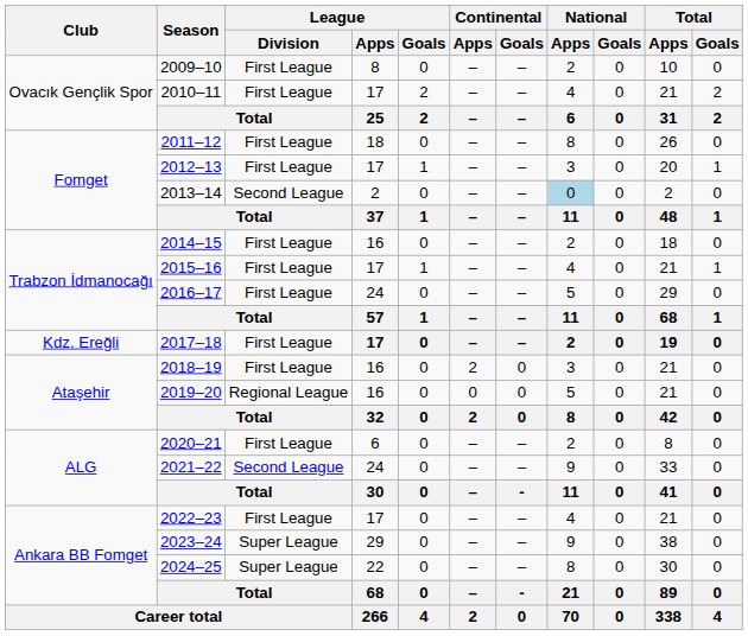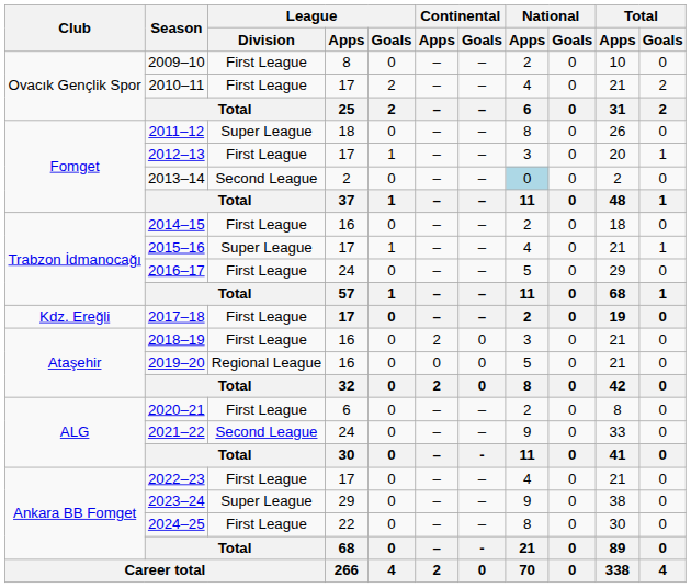 <table class="wikitable" style="text-align: center;">
 <tr>
 <th rowspan="2">Club</th>
 <th rowspan="2">Season</th>
 <th colspan="3">League</th>
 <th colspan="2">Continental</th>
 <th colspan="2">National</th>
 <th colspan="2">Total</th>
 </tr>
 <tr>
 <th>Division</th>
 <th>Apps</th>
 <th>Goals</th>
 <th>Apps</th>
 <th>Goals</th>
 <th>Apps</th>
 <th>Goals</th>
 <th>Apps</th>
 <th>Goals</th>
 </tr>
 <tr>
 <td rowspan=3>Ovacık Gençlik Spor</td>
 <td>2009–10</td>
 <td>First League</td>
 <td>8</td>
 <td>0</td>
 <td>–</td>
 <td>–</td>
 <td>2</td>
 <td>0</td>
 <td>10</td>
 <td>0</td>
 </tr>
 <tr>
 <td>2010–11</td>
 <td>First League</td>
 <td>17</td>
 <td>2</td>
 <td>–</td>
 <td>–</td>
 <td>4</td>
 <td>0</td>
 <td>21</td>
 <td>2</td>
 </tr>
 <tr>
 <th colspan="2">Total</th>
 <th>25</th>
 <th>2</th>
 <th>–</th>
 <th>–</th>
 <th>6</th>
 <th>0</th>
 <th>31</th>
 <th>2</th>
 </tr>
 <tr>
 <td rowspan=4><a href='#'>Fomget</a></td>
 <td><a href='#'>2011–12</a></td>
-<td>First League</td>
+<td>Super League</td>
 <td>18</td>
 <td>0</td>
 <td>–</td>
 <td>–</td>
 <td>8</td>
 <td>0</td>
 <td>26</td>
 <td>0</td>
 </tr>
 <tr>
 <td><a href='#'>2012–13</a></td>
 <td>First League</td>
 <td>17</td>
 <td>1</td>
 <td>–</td>
 <td>–</td>
 <td>3</td>
 <td>0</td>
 <td>20</td>
 <td>1</td>
 </tr>
 <tr>
 <td>2013–14</td>
 <td>Second League</td>
 <td>2</td>
 <td>0</td>
 <td>–</td>
 <td>–</td>
 <td style="background: lightblue;">0</td>
 <td>0</td>
 <td>2</td>
 <td>0</td>
 </tr>
 <tr>
 <th colspan=2>Total</th>
 <th>37</th>
 <th>1</th>
 <th>–</th>
 <th>–</th>
 <th>11</th>
 <th>0</th>
 <th>48</th>
 <th>1</th>
 </tr>
 <tr>
 <td rowspan=4><a href='#'>Trabzon İdmanocağı</a></td>
 <td><a href='#'>2014–15</a></td>
 <td>First League</td>
 <td>16</td>
 <td>0</td>
 <td>–</td>
 <td>–</td>
 <td>2</td>
 <td>0</td>
 <td>18</td>
 <td>0</td>
 </tr>
 <tr>
 <td><a href='#'>2015–16</a></td>
-<td>First League</td>
+<td>Super League</td>
 <td>17</td>
 <td>1</td>
 <td>–</td>
 <td>–</td>
 <td>4</td>
 <td>0</td>
 <td>21</td>
 <td>1</td>
 </tr>
 <tr>
 <td><a href='#'>2016–17</a></td>
 <td>First League</td>
 <td>24</td>
 <td>0</td>
 <td>–</td>
 <td>–</td>
 <td>5</td>
 <td>0</td>
 <td>29</td>
 <td>0</td>
 </tr>
 <tr>
 <th colspan=2>Total</th>
 <th>57</th>
 <th>1</th>
 <th>–</th>
 <th>–</th>
 <th>11</th>
 <th>0</th>
 <th>68</th>
 <th>1</th>
 </tr>
 <tr>
 <td><a href='#'>Kdz. Ereğli</a></td>
 <td><a href='#'>2017–18</a></td>
 <td>First League</td>
 <th>17</th>
 <th>0</th>
 <th>–</th>
 <th>–</th>
 <th>2</th>
 <th>0</th>
 <th>19</th>
 <th>0</th>
 </tr>
 <tr>
 <td rowspan=3><a href='#'>Ataşehir</a></td>
 <td><a href='#'>2018–19</a></td>
 <td>First League</td>
 <td>16</td>
 <td>0</td>
 <td>2</td>
 <td>0</td>
 <td>3</td>
 <td>0</td>
 <td>21</td>
 <td>0</td>
 </tr>
 <tr>
 <td><a href='#'>2019–20</a></td>
 <td>Regional League</td>
 <td>16</td>
 <td>0</td>
 <td>0</td>
 <td>0</td>
 <td>5</td>
 <td>0</td>
 <td>21</td>
 <td>0</td>
 </tr>
 <tr>
 <th colspan="2">Total</th>
 <th>32</th>
 <th>0</th>
 <th>2</th>
 <th>0</th>
 <th>8</th>
 <th>0</th>
 <th>42</th>
 <th>0</th>
 </tr>
 <tr>
 <td rowspan=3><a href='#'>ALG</a></td>
 <td><a href='#'>2020–21</a></td>
 <td>First League</td>
 <td>6</td>
 <td>0</td>
 <td>–</td>
 <td>–</td>
 <td>2</td>
 <td>0</td>
 <td>8</td>
 <td>0</td>
 </tr>
 <tr>
 <td><a href='#'>2021–22</a></td>
 <td><a href='#'>Second League</a></td>
 <td>24</td>
 <td>0</td>
 <td>–</td>
 <td>–</td>
 <td>9</td>
 <td>0</td>
 <td>33</td>
 <td>0</td>
 </tr>
 <tr>
 <th colspan="2">Total</th>
 <th>30</th>
 <th>0</th>
 <th>–</th>
 <th>-</th>
 <th>11</th>
 <th>0</th>
 <th>41</th>
 <th>0</th>
 </tr>
 <tr>
 <td rowspan=4><a href='#'>Ankara BB Fomget</a></td>
 <td><a href='#'>2022–23</a></td>
 <td>First League</td>
 <td>17</td>
 <td>0</td>
 <td>–</td>
 <td>–</td>
 <td>4</td>
 <td>0</td>
 <td>21</td>
 <td>0</td>
 </tr>
 <tr>
 <td><a href='#'>2023–24</a></td>
 <td>Super League</td>
 <td>29</td>
 <td>0</td>
 <td>–</td>
 <td>–</td>
 <td>9</td>
 <td>0</td>
 <td>38</td>
 <td>0</td>
 </tr>
 <tr>
 <td><a href='#'>2024–25</a></td>
-<td>Super League</td>
+<td>First League</td>
 <td>22</td>
 <td>0</td>
 <td>–</td>
 <td>–</td>
 <td>8</td>
 <td>0</td>
 <td>30</td>
 <td>0</td>
 </tr>
 <tr>
 <th colspan="2">Total</th>
 <th>68</th>
 <th>0</th>
 <th>–</th>
 <th>-</th>
 <th>21</th>
 <th>0</th>
 <th>89</th>
 <th>0</th>
 </tr>
 <tr>
 <th colspan=3>Career total</th>
 <th>266</th>
 <th>4</th>
 <th>2</th>
 <th>0</th>
 <th>70</th>
 <th>0</th>
 <th>338</th>
 <th>4</th>
 </tr>
 </table>
